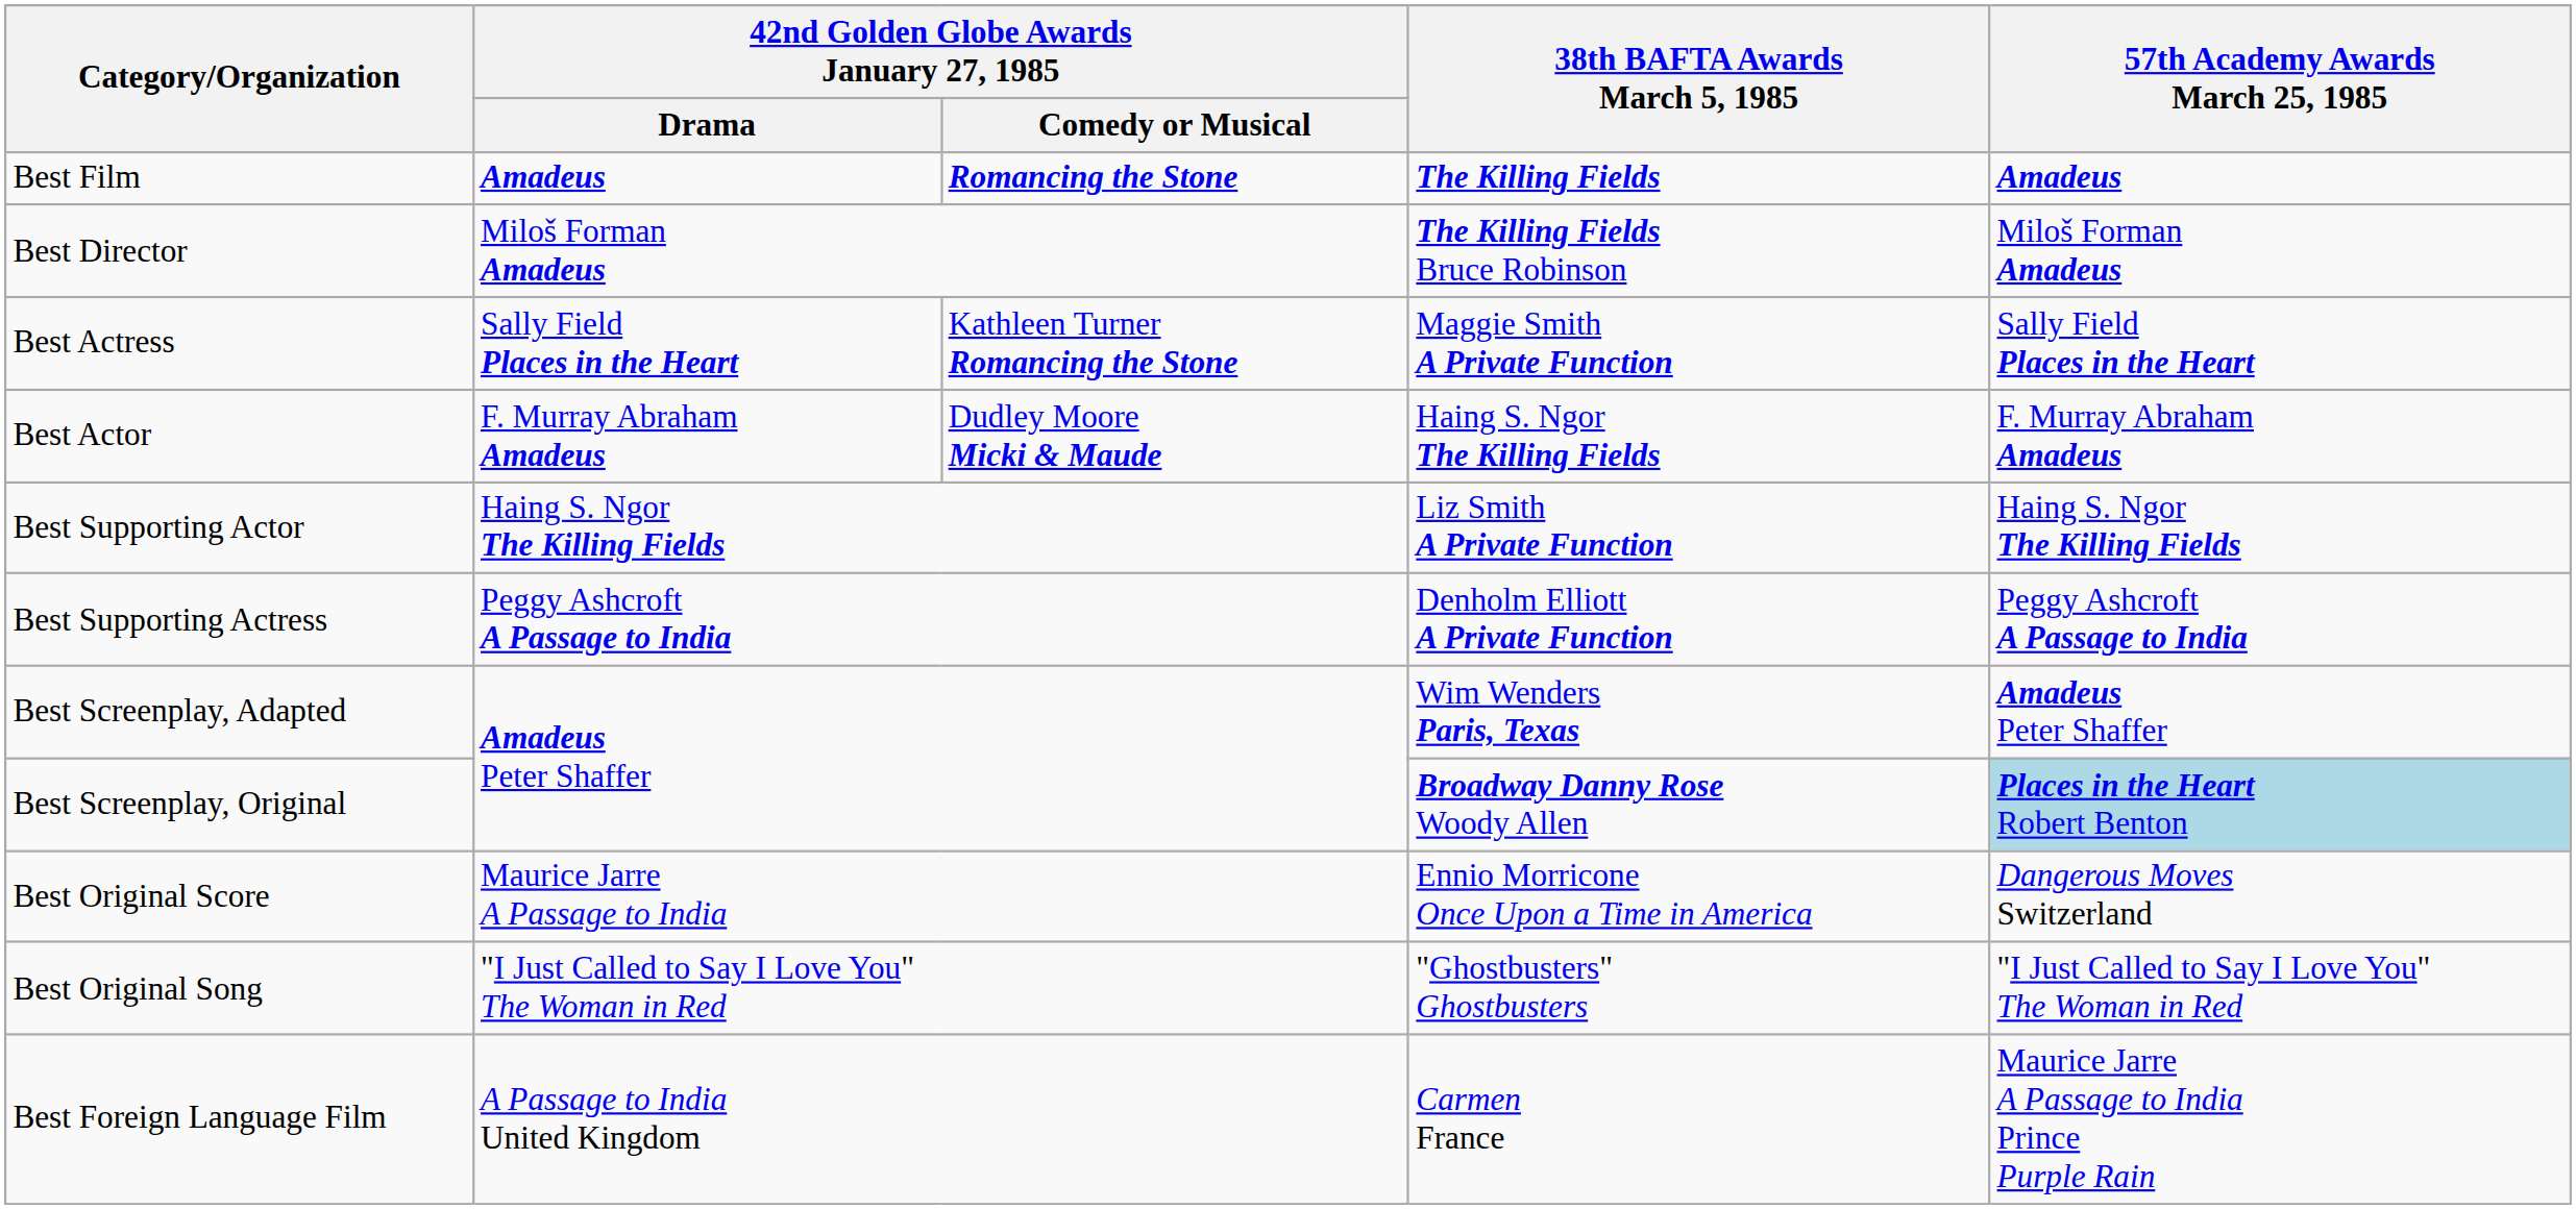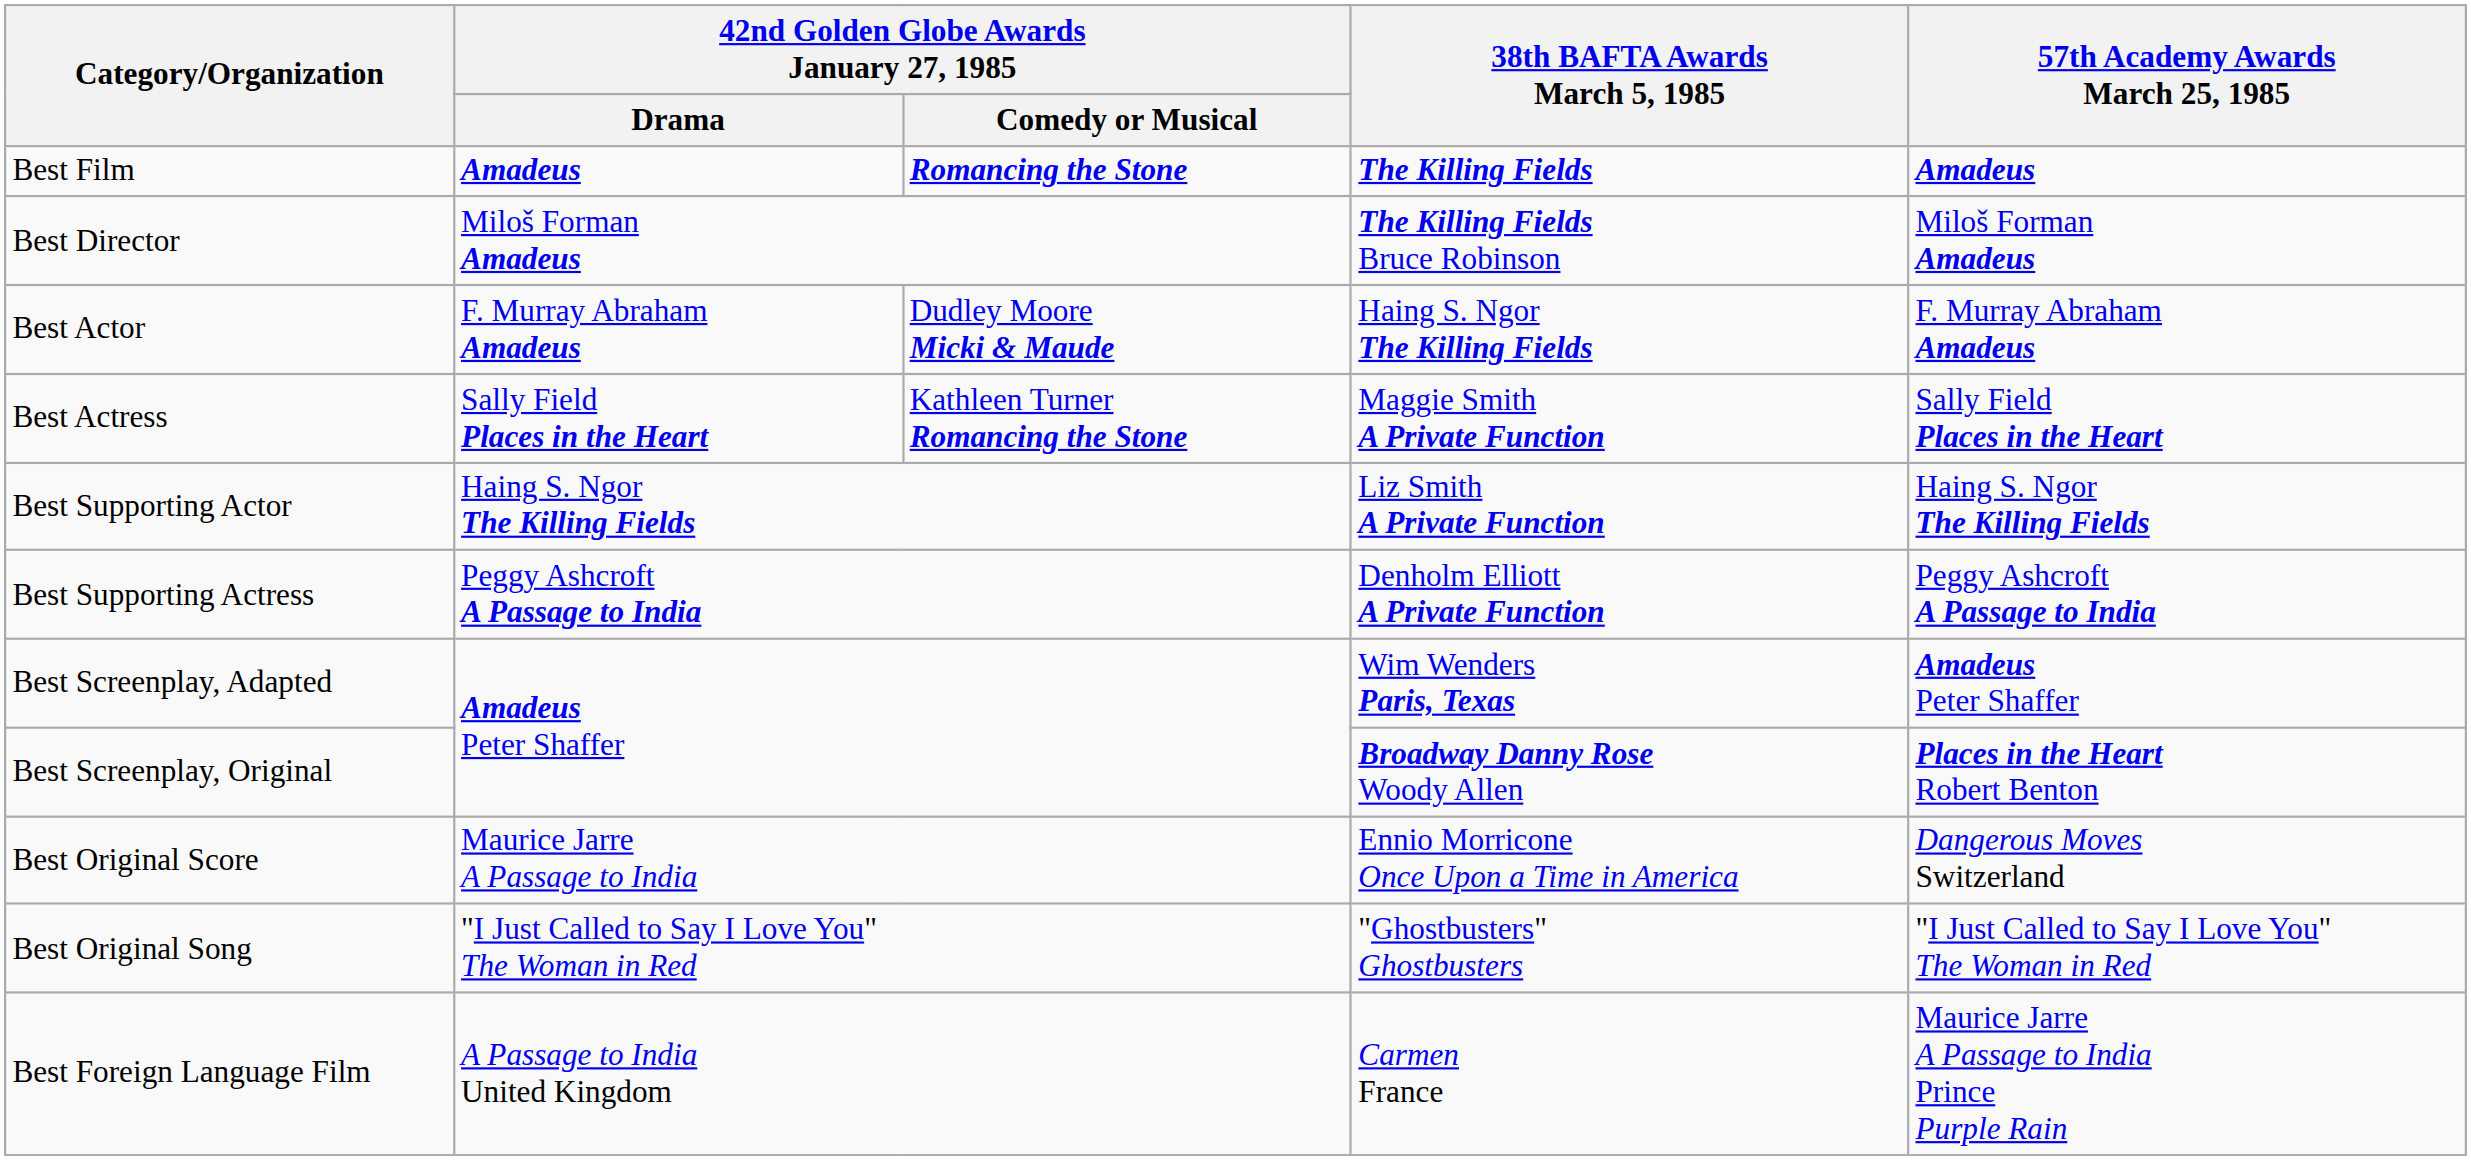 <table class="wikitable" style="font-size: 90%;">
 <tr>
 <th rowspan="2" style="width:200px;">Category/Organization</th>
 <th colspan="2" style="width:250px;"><a href='#'>42nd Golden Globe Awards</a><br>January 27, 1985</th>
 <th rowspan="2" style="width:250px;"><a href='#'>38th BAFTA Awards</a><br>March 5, 1985</th>
 <th rowspan="2" style="width:250px;"><a href='#'>57th Academy Awards</a><br>March 25, 1985</th>
 </tr>
 <tr>
 <th width=200>Drama</th>
 <th style="width:200px;">Comedy or Musical</th>
 </tr>
 <tr>
 <td>Best Film</td>
 <td><strong><em><a href='#'>Amadeus</a></em></strong></td>
 <td><strong><em><a href='#'>Romancing the Stone</a></em></strong></td>
 <td><strong><em><a href='#'>The Killing Fields</a></em></strong></td>
 <td><strong><em><a href='#'>Amadeus</a></em></strong></td>
 </tr>
 <tr>
 <td>Best Director</td>
 <td colspan=2><a href='#'>Miloš Forman</a><br><strong><em><a href='#'>Amadeus</a></em></strong></td>
 <td><strong><em><a href='#'>The Killing Fields</a></em></strong><br><a href='#'>Bruce Robinson</a></td>
 <td><a href='#'>Miloš Forman</a><br><strong><em><a href='#'>Amadeus</a></em></strong></td>
 </tr>
 <tr>
+<td>Best Actor</td>
+<td><a href='#'>F. Murray Abraham</a><br><strong><em><a href='#'>Amadeus</a></em></strong></td>
+<td><a href='#'>Dudley Moore</a><br><strong><em><a href='#'>Micki & Maude</a></em></strong></td>
+<td><a href='#'>Haing S. Ngor</a><br><strong><em><a href='#'>The Killing Fields</a></em></strong></td>
+<td><a href='#'>F. Murray Abraham</a><br><strong><em><a href='#'>Amadeus</a></em></strong></td>
+</tr>
+<tr>
 <td>Best Actress</td>
 <td><a href='#'>Sally Field</a><br><strong><em><a href='#'>Places in the Heart</a></em></strong></td>
 <td><a href='#'>Kathleen Turner</a><br><strong><em><a href='#'>Romancing the Stone</a></em></strong></td>
 <td><a href='#'>Maggie Smith</a><br><strong><em><a href='#'>A Private Function</a></em></strong></td>
 <td><a href='#'>Sally Field</a><br><strong><em><a href='#'>Places in the Heart</a></em></strong></td>
-</tr>
-<tr>
-<td>Best Actor</td>
-<td><a href='#'>F. Murray Abraham</a><br><strong><em><a href='#'>Amadeus</a></em></strong></td>
-<td><a href='#'>Dudley Moore</a><br><strong><em><a href='#'>Micki & Maude</a></em></strong></td>
-<td><a href='#'>Haing S. Ngor</a><br><strong><em><a href='#'>The Killing Fields</a></em></strong></td>
-<td><a href='#'>F. Murray Abraham</a><br><strong><em><a href='#'>Amadeus</a></em></strong></td>
 </tr>
 <tr>
 <td>Best Supporting Actor</td>
 <td colspan=2><a href='#'>Haing S. Ngor</a><br><strong><em><a href='#'>The Killing Fields</a></em></strong></td>
 <td><a href='#'>Liz Smith</a><br><strong><em><a href='#'>A Private Function</a></em></strong></td>
 <td><a href='#'>Haing S. Ngor</a><br><strong><em><a href='#'>The Killing Fields</a></em></strong></td>
 </tr>
 <tr>
 <td>Best Supporting Actress</td>
 <td colspan=2><a href='#'>Peggy Ashcroft</a><br><strong><em><a href='#'>A Passage to India</a></em></strong></td>
 <td><a href='#'>Denholm Elliott</a><br><strong><em><a href='#'>A Private Function</a></em></strong></td>
 <td><a href='#'>Peggy Ashcroft</a><br><strong><em><a href='#'>A Passage to India</a></em></strong></td>
 </tr>
 <tr>
 <td>Best Screenplay, Adapted</td>
 <td rowspan=2 colspan=2><strong><em><a href='#'>Amadeus</a></em></strong><br><a href='#'>Peter Shaffer</a></td>
 <td><a href='#'>Wim Wenders</a><br><strong><em><a href='#'>Paris, Texas</a></em></strong></td>
 <td><strong><em><a href='#'>Amadeus</a></em></strong><br><a href='#'>Peter Shaffer</a></td>
 </tr>
 <tr>
 <td>Best Screenplay, Original</td>
 <td><strong><em><a href='#'>Broadway Danny Rose</a></em></strong><br><a href='#'>Woody Allen</a></td>
-<td style="background: lightblue;"><strong><em><a href='#'>Places in the Heart</a></em></strong><br><a href='#'>Robert Benton</a></td>
+<td><strong><em><a href='#'>Places in the Heart</a></em></strong><br><a href='#'>Robert Benton</a></td>
 </tr>
 <tr>
 <td>Best Original Score</td>
 <td colspan="2"><a href='#'>Maurice Jarre</a><br><em><a href='#'>A Passage to India</a></em></td>
 <td><a href='#'>Ennio Morricone</a><br><em><a href='#'>Once Upon a Time in America</a></em></td>
 <td><em><a href='#'>Dangerous Moves</a></em> <br>Switzerland</td>
 </tr>
 <tr>
 <td>Best Original Song</td>
 <td colspan="2">"<a href='#'>I Just Called to Say I Love You</a>"<br><em><a href='#'>The Woman in Red</a></em></td>
 <td>"<a href='#'>Ghostbusters</a>"<br><em><a href='#'>Ghostbusters</a></em></td>
 <td>"<a href='#'>I Just Called to Say I Love You</a>"<br><em><a href='#'>The Woman in Red</a></em></td>
 </tr>
 <tr>
 <td>Best Foreign Language Film</td>
 <td colspan=2><em><a href='#'>A Passage to India</a></em><br>United Kingdom</td>
 <td><em><a href='#'>Carmen</a></em><br>France</td>
 <td><a href='#'>Maurice Jarre</a><br><em><a href='#'>A Passage to India</a></em><br><a href='#'>Prince</a><br><em><a href='#'>Purple Rain</a></em></td>
 </tr>
 </table>
